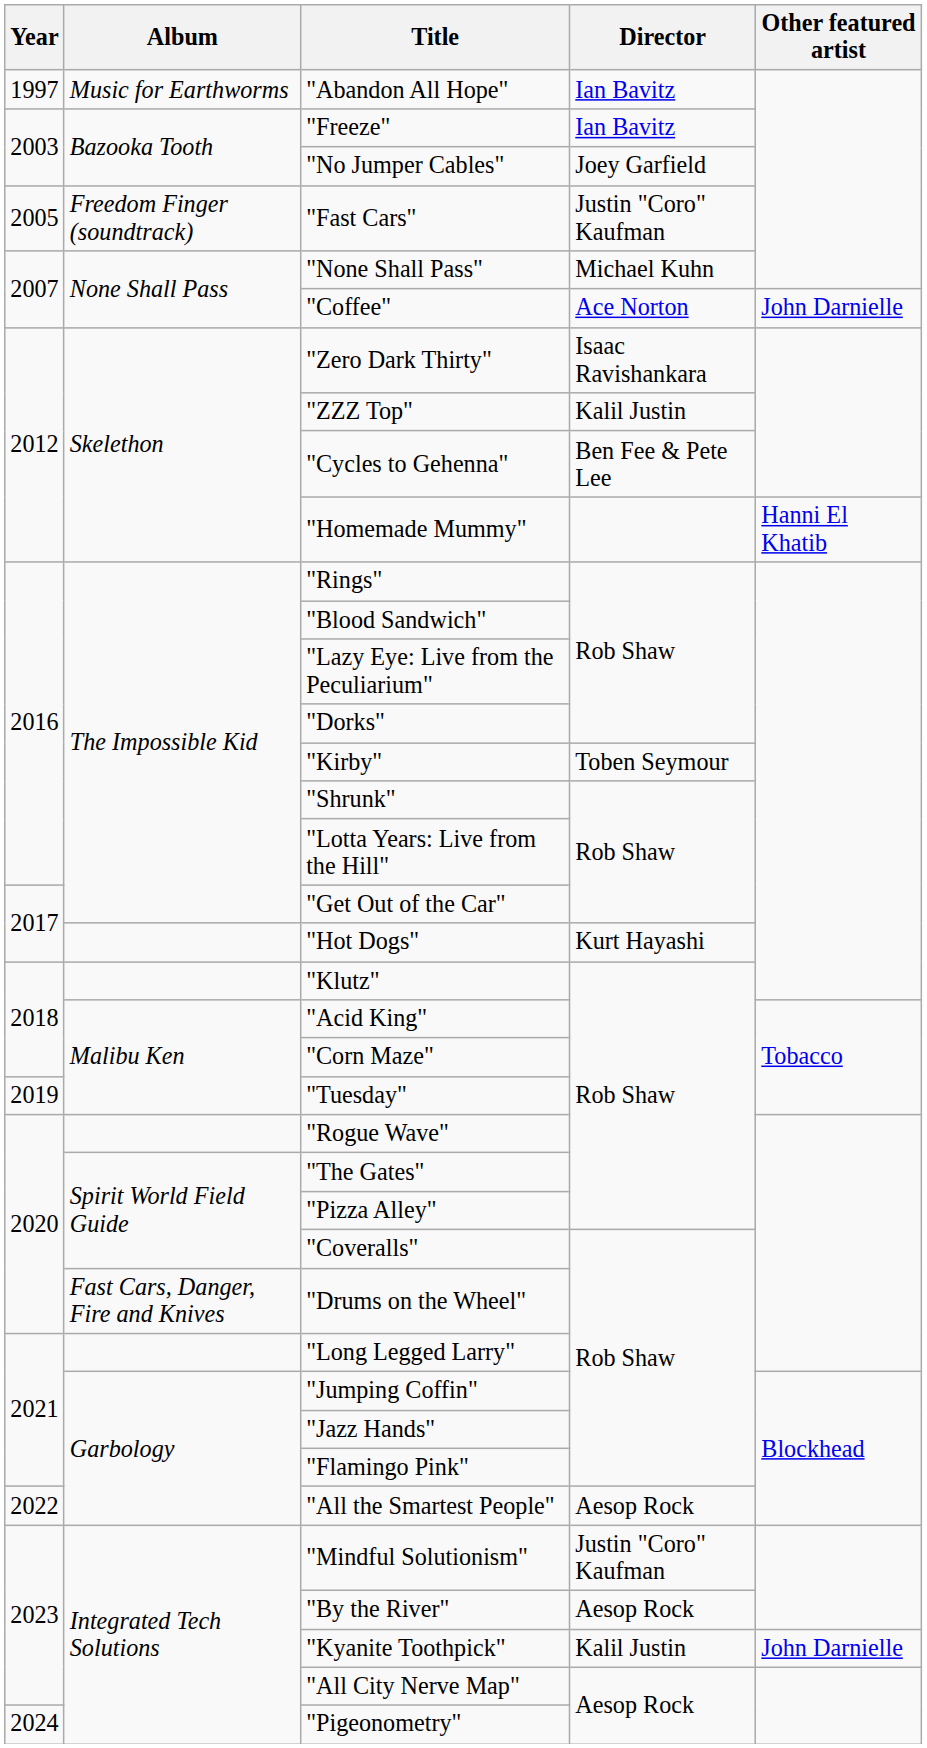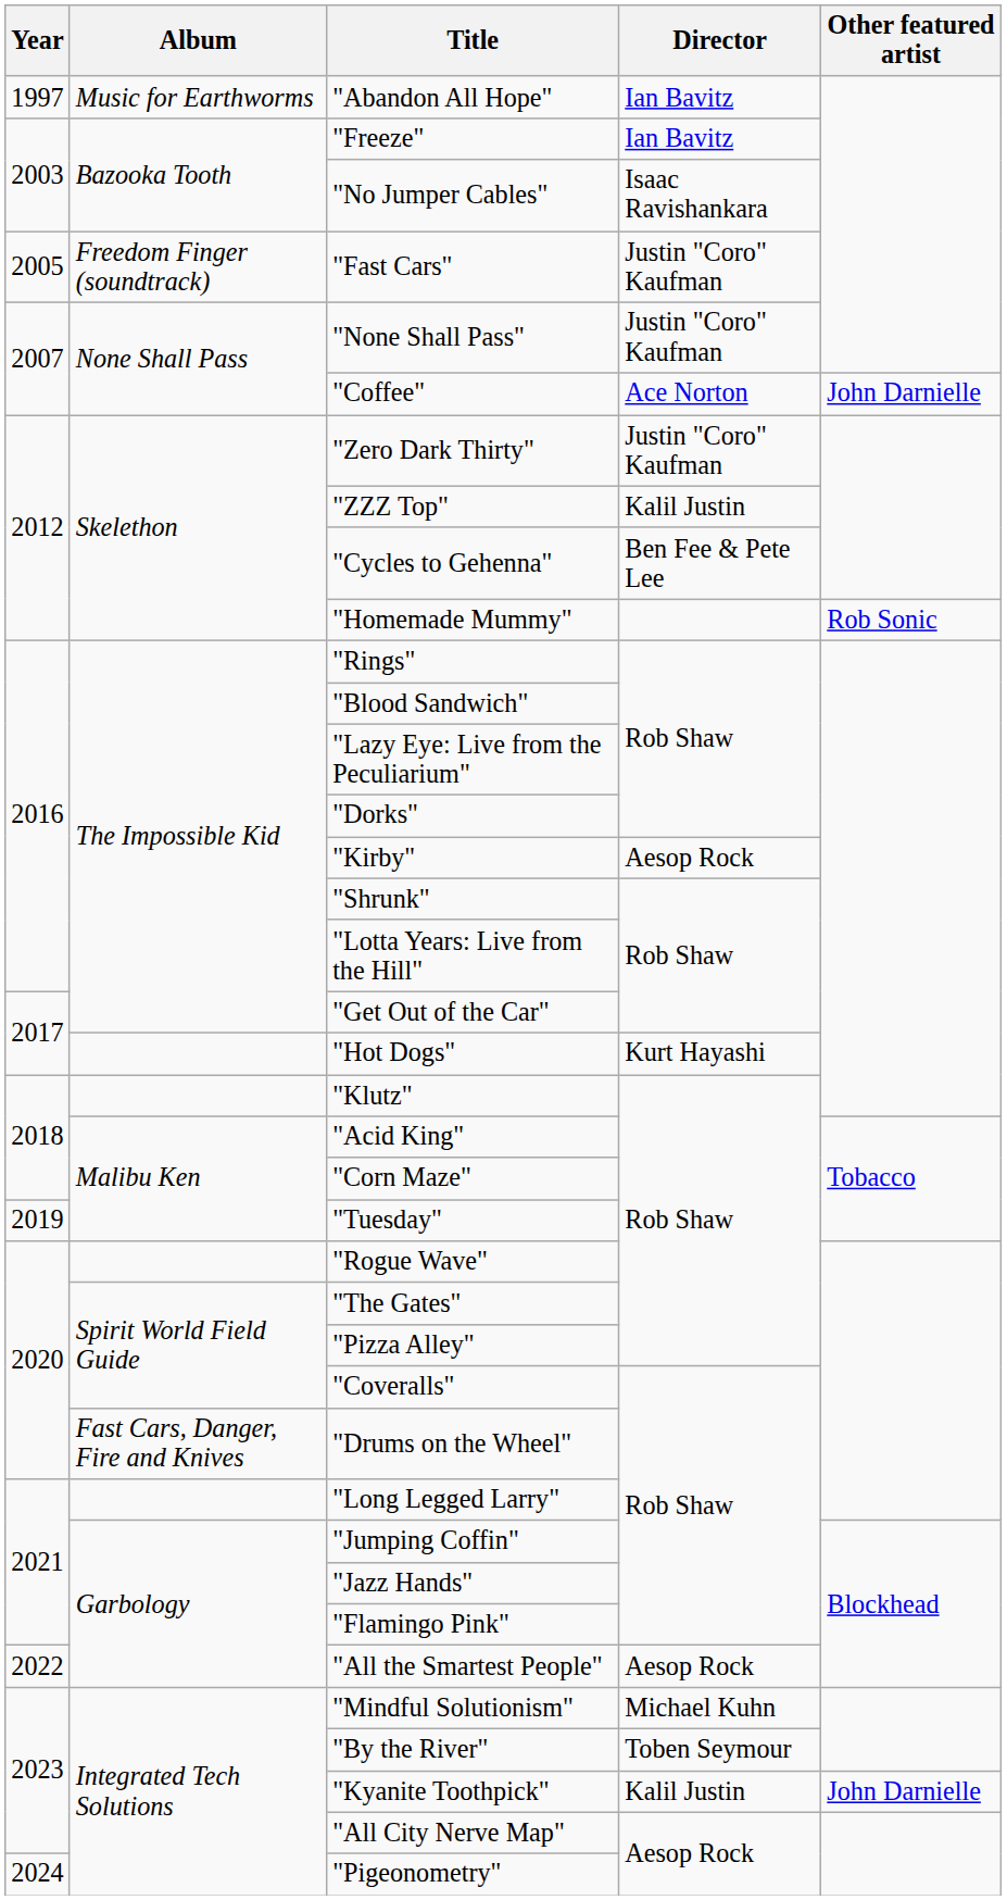 <table class="wikitable plainrowheaders">
 <tr>
 <th scope="col">Year</th>
 <th>Album</th>
 <th scope="col">Title</th>
 <th scope="col">Director</th>
 <th>Other featured artist</th>
 </tr>
 <tr>
 <td style="text-align:center;">1997</td>
 <td><em>Music for Earthworms</em></td>
 <td scope="row">"Abandon All Hope"</td>
 <td><a href='#'>Ian Bavitz</a></td>
 <td rowspan="5"></td>
 </tr>
 <tr>
 <td style="text-align:center;" rowspan="2">2003</td>
 <td rowspan="2"><em>Bazooka Tooth</em></td>
 <td scope="row">"Freeze"</td>
 <td><a href='#'>Ian Bavitz</a></td>
 </tr>
 <tr>
 <td scope="row">"No Jumper Cables"</td>
-<td>Joey Garfield</td>
+<td>Isaac Ravishankara</td>
 </tr>
 <tr>
 <td style="text-align:center;">2005</td>
 <td><em>Freedom Finger (soundtrack)</em></td>
 <td scope="row">"Fast Cars"</td>
 <td>Justin "Coro" Kaufman</td>
 </tr>
 <tr>
 <td style="text-align:center;" rowspan="2">2007</td>
 <td rowspan="2"><em>None Shall Pass</em></td>
 <td scope="row">"None Shall Pass"</td>
-<td>Michael Kuhn</td>
+<td>Justin "Coro" Kaufman</td>
 </tr>
 <tr>
 <td scope="row">"Coffee"</td>
 <td><a href='#'>Ace Norton</a></td>
 <td><a href='#'>John Darnielle</a></td>
 </tr>
 <tr>
 <td style="text-align:center;" rowspan="4">2012</td>
 <td rowspan="4"><em>Skelethon</em></td>
 <td scope="row">"Zero Dark Thirty"</td>
-<td>Isaac Ravishankara</td>
+<td>Justin "Coro" Kaufman</td>
 <td rowspan="3"></td>
 </tr>
 <tr>
 <td scope="row">"ZZZ Top"</td>
 <td>Kalil Justin</td>
 </tr>
 <tr>
 <td scope="row">"Cycles to Gehenna"</td>
 <td>Ben Fee & Pete Lee</td>
 </tr>
 <tr>
 <td scope="row">"Homemade Mummy"</td>
 <td></td>
-<td><a href='#'>Hanni El Khatib</a></td>
+<td><a href='#'>Rob Sonic</a></td>
 </tr>
 <tr>
 <td rowspan="7" style="text-align:center;">2016</td>
 <td rowspan="8"><em>The Impossible Kid</em></td>
 <td scope="row">"Rings"</td>
 <td rowspan="4">Rob Shaw</td>
 <td rowspan="10"></td>
 </tr>
 <tr>
 <td scope="row">"Blood Sandwich"</td>
 </tr>
 <tr>
 <td scope="row">"Lazy Eye: Live from the Peculiarium"</td>
 </tr>
 <tr>
 <td scope="row">"Dorks"</td>
 </tr>
 <tr>
 <td>"Kirby"</td>
-<td>Toben Seymour</td>
+<td>Aesop Rock</td>
 </tr>
 <tr>
 <td scope="row">"Shrunk"</td>
 <td rowspan="3">Rob Shaw</td>
 </tr>
 <tr>
 <td scope="row">"Lotta Years: Live from the Hill"</td>
 </tr>
 <tr>
 <td style="text-align:center;" rowspan="2">2017</td>
 <td scope="row">"Get Out of the Car"</td>
 </tr>
 <tr>
 <td></td>
 <td>"Hot Dogs"</td>
 <td>Kurt Hayashi</td>
 </tr>
 <tr>
 <td rowspan="3" style="text-align:center;">2018</td>
 <td></td>
 <td scope="row">"Klutz"</td>
 <td rowspan="7">Rob Shaw</td>
 </tr>
 <tr>
 <td rowspan="3"><em>Malibu Ken</em></td>
 <td>"Acid King"</td>
 <td rowspan="3"><a href='#'>Tobacco</a></td>
 </tr>
 <tr>
 <td>"Corn Maze"</td>
 </tr>
 <tr>
 <td>2019</td>
 <td>"Tuesday"</td>
 </tr>
 <tr>
 <td rowspan="5">2020</td>
 <td></td>
 <td>"Rogue Wave"</td>
 <td rowspan="6"></td>
 </tr>
 <tr>
 <td rowspan="3"><em>Spirit World Field Guide</em></td>
 <td scope="row">"The Gates"</td>
 </tr>
 <tr>
 <td scope="row">"Pizza Alley"</td>
 </tr>
 <tr>
 <td>"Coveralls"</td>
 <td rowspan="6">Rob Shaw</td>
 </tr>
 <tr>
 <td><em>Fast Cars, Danger, Fire and Knives</em></td>
 <td>"Drums on the Wheel"</td>
 </tr>
 <tr>
 <td rowspan="4">2021</td>
 <td></td>
 <td>"Long Legged Larry"</td>
 </tr>
 <tr>
 <td rowspan="4"><em>Garbology</em></td>
 <td>"Jumping Coffin"</td>
 <td rowspan="4"><a href='#'>Blockhead</a></td>
 </tr>
 <tr>
 <td>"Jazz Hands"</td>
 </tr>
 <tr>
 <td>"Flamingo Pink"</td>
 </tr>
 <tr>
 <td>2022</td>
 <td>"All the Smartest People"</td>
 <td>Aesop Rock</td>
 </tr>
 <tr>
 <td rowspan="4">2023</td>
 <td rowspan="5"><em>Integrated Tech Solutions</em></td>
 <td>"Mindful Solutionism"</td>
-<td>Justin "Coro" Kaufman</td>
+<td>Michael Kuhn</td>
 <td rowspan="2"></td>
 </tr>
 <tr>
 <td>"By the River"</td>
-<td>Aesop Rock</td>
+<td>Toben Seymour</td>
 </tr>
 <tr>
 <td>"Kyanite Toothpick"</td>
 <td>Kalil Justin</td>
 <td><a href='#'>John Darnielle</a></td>
 </tr>
 <tr>
 <td>"All City Nerve Map"</td>
 <td rowspan="2">Aesop Rock</td>
 <td rowspan="2"></td>
 </tr>
 <tr>
 <td>2024</td>
 <td>"Pigeonometry"</td>
 </tr>
 </table>
